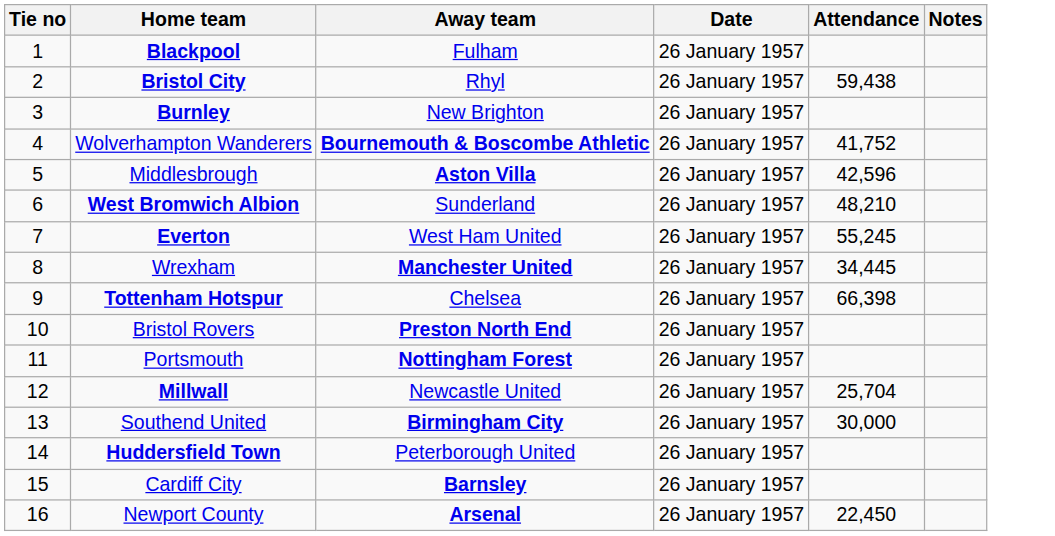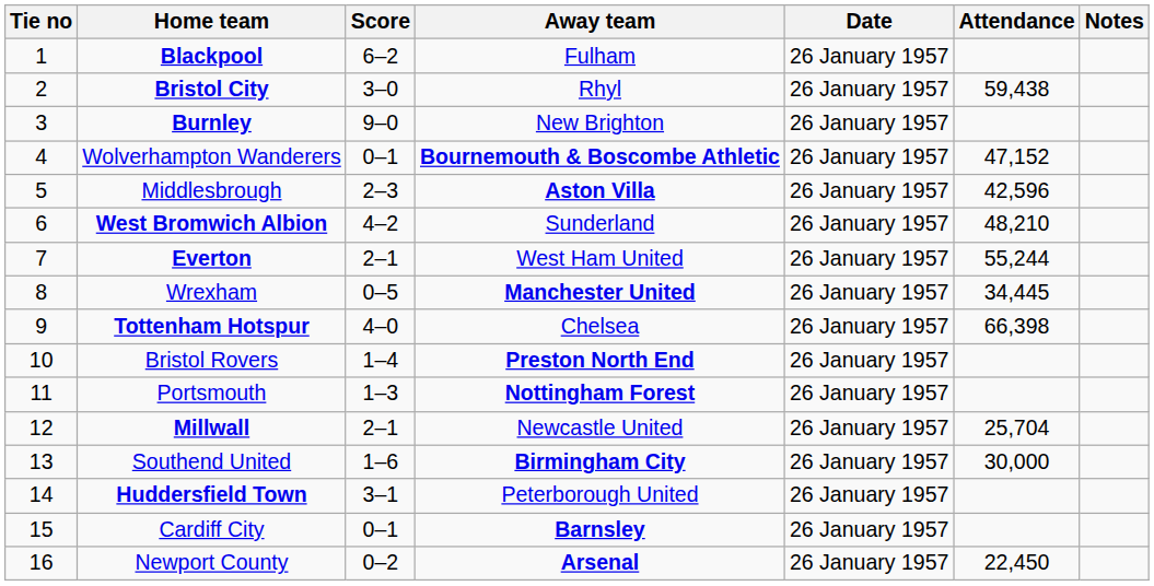 <table class="wikitable" style="text-align: center">
 <tr>
 <th>Tie no</th>
 <th>Home team</th>
+<th>Score</th>
 <th>Away team</th>
 <th>Date</th>
 <th>Attendance</th>
 <th>Notes</th>
 </tr>
 <tr>
 <td>1</td>
 <td><strong><a href='#'>Blackpool</a></strong></td>
+<td>6–2</td>
 <td><a href='#'>Fulham</a></td>
 <td>26 January 1957</td>
 <td></td>
 <td></td>
 </tr>
 <tr>
 <td>2</td>
 <td><strong><a href='#'>Bristol City</a></strong></td>
+<td>3–0</td>
 <td><a href='#'>Rhyl</a></td>
 <td>26 January 1957</td>
 <td>59,438</td>
 <td></td>
 </tr>
 <tr>
 <td>3</td>
 <td><strong><a href='#'>Burnley</a></strong></td>
+<td>9–0</td>
 <td><a href='#'>New Brighton</a></td>
 <td>26 January 1957</td>
 <td></td>
 <td></td>
 </tr>
 <tr>
 <td>4</td>
 <td><a href='#'>Wolverhampton Wanderers</a></td>
+<td>0–1</td>
 <td><strong><a href='#'>Bournemouth & Boscombe Athletic</a></strong></td>
 <td>26 January 1957</td>
-<td>41,752</td>
+<td>47,152</td>
 <td></td>
 </tr>
 <tr>
 <td>5</td>
 <td><a href='#'>Middlesbrough</a></td>
+<td>2–3</td>
 <td><strong><a href='#'>Aston Villa</a></strong></td>
 <td>26 January 1957</td>
 <td>42,596</td>
 <td></td>
 </tr>
 <tr>
 <td>6</td>
 <td><strong><a href='#'>West Bromwich Albion</a></strong></td>
+<td>4–2</td>
 <td><a href='#'>Sunderland</a></td>
 <td>26 January 1957</td>
 <td>48,210</td>
 <td></td>
 </tr>
 <tr>
 <td>7</td>
 <td><strong><a href='#'>Everton</a></strong></td>
+<td>2–1</td>
 <td><a href='#'>West Ham United</a></td>
 <td>26 January 1957</td>
-<td>55,245</td>
+<td>55,244</td>
 <td></td>
 </tr>
 <tr>
 <td>8</td>
 <td><a href='#'>Wrexham</a></td>
+<td>0–5</td>
 <td><strong><a href='#'>Manchester United</a></strong></td>
 <td>26 January 1957</td>
 <td>34,445</td>
 <td></td>
 </tr>
 <tr>
 <td>9</td>
 <td><strong><a href='#'>Tottenham Hotspur</a></strong></td>
+<td>4–0</td>
 <td><a href='#'>Chelsea</a></td>
 <td>26 January 1957</td>
 <td>66,398</td>
 <td></td>
 </tr>
 <tr>
 <td>10</td>
 <td><a href='#'>Bristol Rovers</a></td>
+<td>1–4</td>
 <td><strong><a href='#'>Preston North End</a></strong></td>
 <td>26 January 1957</td>
 <td></td>
 <td></td>
 </tr>
 <tr>
 <td>11</td>
 <td><a href='#'>Portsmouth</a></td>
+<td>1–3</td>
 <td><strong><a href='#'>Nottingham Forest</a></strong></td>
 <td>26 January 1957</td>
 <td></td>
 <td></td>
 </tr>
 <tr>
 <td>12</td>
 <td><strong><a href='#'>Millwall</a></strong></td>
+<td>2–1</td>
 <td><a href='#'>Newcastle United</a></td>
 <td>26 January 1957</td>
 <td>25,704</td>
 <td></td>
 </tr>
 <tr>
 <td>13</td>
 <td><a href='#'>Southend United</a></td>
+<td>1–6</td>
 <td><strong><a href='#'>Birmingham City</a></strong></td>
 <td>26 January 1957</td>
 <td>30,000</td>
 <td></td>
 </tr>
 <tr>
 <td>14</td>
 <td><strong><a href='#'>Huddersfield Town</a></strong></td>
+<td>3–1</td>
 <td><a href='#'>Peterborough United</a></td>
 <td>26 January 1957</td>
 <td></td>
 <td></td>
 </tr>
 <tr>
 <td>15</td>
 <td><a href='#'>Cardiff City</a></td>
+<td>0–1</td>
 <td><strong><a href='#'>Barnsley</a></strong></td>
 <td>26 January 1957</td>
 <td></td>
 <td></td>
 </tr>
 <tr>
 <td>16</td>
 <td><a href='#'>Newport County</a></td>
+<td>0–2</td>
 <td><strong><a href='#'>Arsenal</a></strong></td>
 <td>26 January 1957</td>
 <td>22,450</td>
 <td></td>
 </tr>
 </table>
